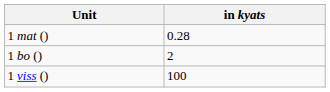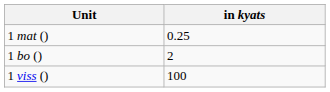 <table width=20% class="wikitable">
 <tr>
 <th width=10%>Unit</th>
 <th width=10%>in <em>kyats</em></th>
 </tr>
 <tr>
 <td>1 <em>mat</em> ()</td>
-<td>0.28</td>
+<td>0.25</td>
 </tr>
 <tr>
 <td>1 <em>bo</em> ()</td>
 <td>2</td>
 </tr>
 <tr>
 <td>1 <em><a href='#'>viss</a></em> ()</td>
 <td>100</td>
 </tr>
 </table>
